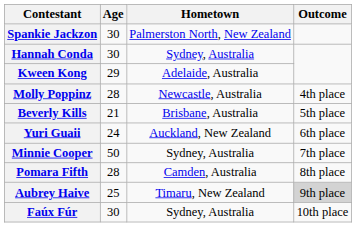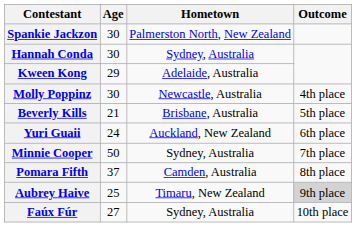 <table class="wikitable sortable" style="text-align:center">
 <tr>
 <th scope="col">Contestant</th>
 <th scope="col">Age</th>
 <th scope="col">Hometown</th>
 <th scope="col">Outcome</th>
 </tr>
 <tr>
 <th nowrap scope="row"><a href='#'>Spankie Jackzon</a></th>
 <td>30</td>
 <td nowrap><a href='#'>Palmerston North</a>, <a href='#'>New Zealand</a></td>
 <td><strong></strong></td>
 </tr>
 <tr>
 <th scope="row"><a href='#'>Hannah Conda</a></th>
 <td>30</td>
 <td><a href='#'>Sydney</a>, <a href='#'>Australia</a></td>
 <td nowrap rowspan="2"></td>
 </tr>
 <tr>
 <th scope="row"><a href='#'>Kween Kong</a></th>
 <td>29</td>
 <td><a href='#'>Adelaide</a>, Australia</td>
 </tr>
 <tr>
 <th scope="row"><a href='#'>Molly Poppinz</a></th>
-<td>28</td>
+<td>30</td>
 <td><a href='#'>Newcastle</a>, Australia</td>
 <td>4th place</td>
 </tr>
 <tr>
 <th scope="row"><a href='#'>Beverly Kills</a></th>
 <td>21</td>
 <td><a href='#'>Brisbane</a>, Australia</td>
 <td>5th place</td>
 </tr>
 <tr>
 <th scope="row"><a href='#'>Yuri Guaii</a></th>
 <td>24</td>
 <td><a href='#'>Auckland</a>, New Zealand</td>
 <td>6th place</td>
 </tr>
 <tr>
 <th scope="row"><a href='#'>Minnie Cooper</a></th>
 <td>50</td>
 <td>Sydney, Australia</td>
 <td>7th place</td>
 </tr>
 <tr>
 <th scope="row"><a href='#'>Pomara Fifth</a></th>
-<td>28</td>
+<td>37</td>
 <td><a href='#'>Camden</a>, Australia</td>
 <td>8th place</td>
 </tr>
 <tr>
 <th scope="row"><a href='#'>Aubrey Haive</a></th>
 <td>25</td>
 <td><a href='#'>Timaru</a>, New Zealand</td>
 <td style="background: lightgrey;">9th place</td>
 </tr>
 <tr>
 <th scope="row"><a href='#'>Faúx Fúr</a></th>
-<td>30</td>
+<td>27</td>
 <td>Sydney, Australia</td>
 <td>10th place</td>
 </tr>
 </table>
